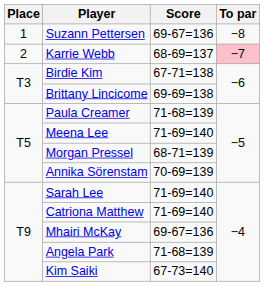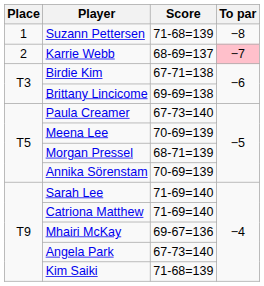 <table class="wikitable">
 <tr>
 <th>Place</th>
 <th>Player</th>
 <th>Score</th>
 <th>To par</th>
 </tr>
 <tr>
 <td align=center>1</td>
 <td> <a href='#'>Suzann Pettersen</a></td>
-<td align=center>69-67=136</td>
+<td align=center>71-68=139</td>
 <td align=center>−8</td>
 </tr>
 <tr>
 <td align=center>2</td>
 <td> <a href='#'>Karrie Webb</a></td>
 <td align=center>68-69=137</td>
 <td align=center style="background: pink;">−7</td>
 </tr>
 <tr>
 <td rowspan=2 align=center>T3</td>
 <td> <a href='#'>Birdie Kim</a></td>
 <td align=center>67-71=138</td>
 <td rowspan=2 align=center>−6</td>
 </tr>
 <tr>
 <td> <a href='#'>Brittany Lincicome</a></td>
 <td align=center>69-69=138</td>
 </tr>
 <tr>
 <td rowspan=4 align=center>T5</td>
 <td> <a href='#'>Paula Creamer</a></td>
-<td align=center>71-68=139</td>
+<td align=center>67-73=140</td>
 <td rowspan=4 align=center>−5</td>
 </tr>
 <tr>
 <td> <a href='#'>Meena Lee</a></td>
-<td align=center>71-69=140</td>
+<td align=center>70-69=139</td>
 </tr>
 <tr>
 <td> <a href='#'>Morgan Pressel</a></td>
 <td align=center>68-71=139</td>
 </tr>
 <tr>
 <td> <a href='#'>Annika Sörenstam</a></td>
 <td align=center>70-69=139</td>
 </tr>
 <tr>
 <td rowspan=5 align=center>T9</td>
 <td> <a href='#'>Sarah Lee</a></td>
 <td align=center>71-69=140</td>
 <td rowspan=5 align=center>−4</td>
 </tr>
 <tr>
 <td> <a href='#'>Catriona Matthew</a></td>
 <td align=center>71-69=140</td>
 </tr>
 <tr>
 <td> <a href='#'>Mhairi McKay</a></td>
 <td align=center>69-67=136</td>
 </tr>
 <tr>
 <td> <a href='#'>Angela Park</a></td>
-<td align=center>71-68=139</td>
+<td align=center>67-73=140</td>
 </tr>
 <tr>
 <td> <a href='#'>Kim Saiki</a></td>
-<td align=center>67-73=140</td>
+<td align=center>71-68=139</td>
 </tr>
 </table>
